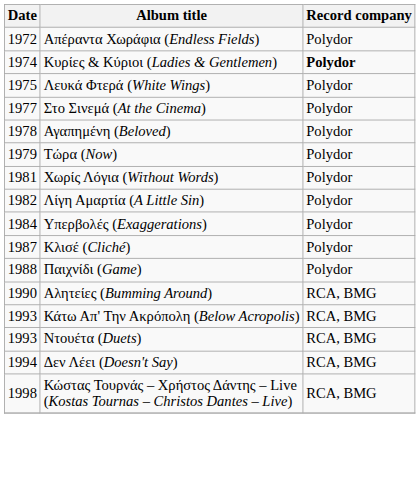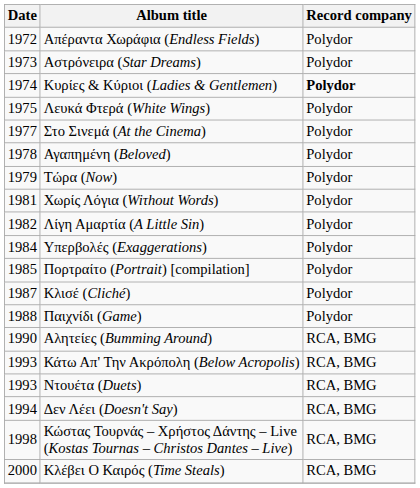 <table class="wikitable">
 <tr>
 <th>Date</th>
 <th>Album title</th>
 <th>Record company</th>
 </tr>
 <tr>
 <td>1972</td>
 <td>Απέραντα Χωράφια (<em>Endless Fields</em>)</td>
+<td>Polydor</td>
+</tr>
+<tr>
+<td>1973</td>
+<td>Αστρόνειρα (<em>Star Dreams</em>)</td>
 <td>Polydor</td>
 </tr>
 <tr>
 <td>1974</td>
 <td>Κυρίες & Κύριοι (<em>Ladies & Gentlemen</em>)</td>
 <td><strong>Polydor</strong></td>
 </tr>
 <tr>
 <td>1975</td>
 <td>Λευκά Φτερά (<em>White Wings</em>)</td>
 <td>Polydor</td>
 </tr>
 <tr>
 <td>1977</td>
 <td>Στο Σινεμά (<em>At the Cinema</em>)</td>
 <td>Polydor</td>
 </tr>
 <tr>
 <td>1978</td>
 <td>Αγαπημένη (<em>Beloved</em>)</td>
 <td>Polydor</td>
 </tr>
 <tr>
 <td>1979</td>
 <td>Τώρα (<em>Now</em>)</td>
 <td>Polydor</td>
 </tr>
 <tr>
 <td>1981</td>
 <td>Χωρίς Λόγια (<em>Wiτhout Words</em>)</td>
 <td>Polydor</td>
 </tr>
 <tr>
 <td>1982</td>
 <td>Λίγη Αμαρτία (<em>A Little Sin</em>)</td>
 <td>Polydor</td>
 </tr>
 <tr>
 <td>1984</td>
 <td>Υπερβολές (<em>Exaggerations</em>)</td>
 <td>Polydor</td>
 </tr>
 <tr>
+<td>1985</td>
+<td>Πορτραίτο (<em>Portrait</em>) [compilation]</td>
+<td>Polydor</td>
+</tr>
+<tr>
 <td>1987</td>
 <td>Κλισέ (<em>Cliché</em>)</td>
 <td>Polydor</td>
 </tr>
 <tr>
 <td>1988</td>
 <td>Παιχνίδι (<em>Game</em>)</td>
 <td>Polydor</td>
 </tr>
 <tr>
 <td>1990</td>
 <td>Αλητείες (<em>Bumming Around</em>)</td>
 <td>RCA, BMG</td>
 </tr>
 <tr>
 <td>1993</td>
 <td>Κάτω Απ' Την Ακρόπολη (<em>Below Acropolis</em>)</td>
 <td>RCA, BMG</td>
 </tr>
 <tr>
 <td>1993</td>
 <td>Ντουέτα (<em>Duets</em>)</td>
 <td>RCA, BMG</td>
 </tr>
 <tr>
 <td>1994</td>
 <td>Δεν Λέει (<em>Doesn't Say</em>)</td>
 <td>RCA, BMG</td>
 </tr>
 <tr>
 <td>1998</td>
 <td>Κώστας Τουρνάς – Χρήστος Δάντης – Live<br>(<em>Kostas Tournas – Christos Dantes – Live</em>)</td>
 <td>RCA, BMG</td>
 </tr>
 <tr>
+<td>2000</td>
+<td>Κλέβει Ο Καιρός (<em>Time Steals</em>)</td>
+<td>RCA, BMG</td>
+</tr>
+<tr>
 </tr>
 </table>
